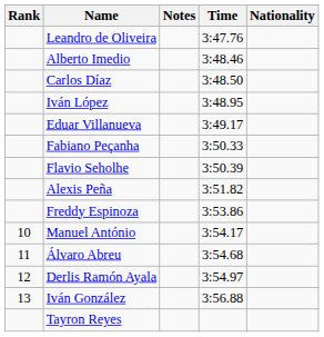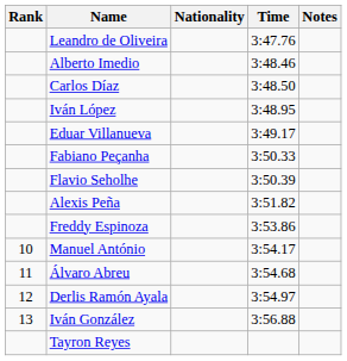 <table class="wikitable sortable" style="text-align:center">
 <tr>
 <th>Rank</th>
 <th>Name</th>
+<th>Nationality</th>
+<th>Time</th>
 <th>Notes</th>
-<th>Time</th>
-<th>Nationality</th>
 </tr>
 <tr>
 <td></td>
 <td align=left><a href='#'>Leandro de Oliveira</a></td>
+<td align=left></td>
+<td>3:47.76</td>
 <td></td>
-<td>3:47.76</td>
-<td align=left></td>
 </tr>
 <tr>
 <td></td>
 <td align=left><a href='#'>Alberto Imedio</a></td>
+<td align=left></td>
+<td>3:48.46</td>
 <td></td>
-<td>3:48.46</td>
-<td align=left></td>
 </tr>
 <tr>
 <td></td>
 <td align=left><a href='#'>Carlos Díaz</a></td>
+<td align=left></td>
+<td>3:48.50</td>
 <td></td>
-<td>3:48.50</td>
-<td align=left></td>
 </tr>
 <tr>
 <td></td>
 <td align=left><a href='#'>Iván López</a></td>
+<td align=left></td>
+<td>3:48.95</td>
 <td></td>
-<td>3:48.95</td>
-<td align=left></td>
 </tr>
 <tr>
 <td></td>
 <td align=left><a href='#'>Eduar Villanueva</a></td>
+<td align=left></td>
+<td>3:49.17</td>
 <td></td>
-<td>3:49.17</td>
-<td align=left></td>
 </tr>
 <tr>
 <td></td>
 <td align=left><a href='#'>Fabiano Peçanha</a></td>
+<td align=left></td>
+<td>3:50.33</td>
 <td></td>
-<td>3:50.33</td>
-<td align=left></td>
 </tr>
 <tr>
 <td></td>
 <td align=left><a href='#'>Flavio Seholhe</a></td>
+<td align=left></td>
+<td>3:50.39</td>
 <td></td>
-<td>3:50.39</td>
-<td align=left></td>
 </tr>
 <tr>
 <td></td>
 <td align=left><a href='#'>Alexis Peña</a></td>
+<td align=left></td>
+<td>3:51.82</td>
 <td></td>
-<td>3:51.82</td>
-<td align=left></td>
 </tr>
 <tr>
 <td></td>
 <td align=left><a href='#'>Freddy Espinoza</a></td>
+<td align=left></td>
+<td>3:53.86</td>
 <td></td>
-<td>3:53.86</td>
-<td align=left></td>
 </tr>
 <tr>
 <td>10</td>
 <td align=left><a href='#'>Manuel António</a></td>
+<td align=left></td>
+<td>3:54.17</td>
 <td></td>
-<td>3:54.17</td>
-<td align=left></td>
 </tr>
 <tr>
 <td>11</td>
 <td align=left><a href='#'>Álvaro Abreu</a></td>
+<td align=left></td>
+<td>3:54.68</td>
 <td></td>
-<td>3:54.68</td>
-<td align=left></td>
 </tr>
 <tr>
 <td>12</td>
 <td align=left><a href='#'>Derlis Ramón Ayala</a></td>
+<td align=left></td>
+<td>3:54.97</td>
 <td></td>
-<td>3:54.97</td>
-<td align=left></td>
 </tr>
 <tr>
 <td>13</td>
 <td align=left><a href='#'>Iván González</a></td>
+<td align=left></td>
+<td>3:56.88</td>
 <td></td>
-<td>3:56.88</td>
-<td align=left></td>
 </tr>
 <tr>
 <td></td>
 <td align=left><a href='#'>Tayron Reyes</a></td>
+<td align=left></td>
 <td></td>
 <td></td>
-<td align=left></td>
 </tr>
 </table>
